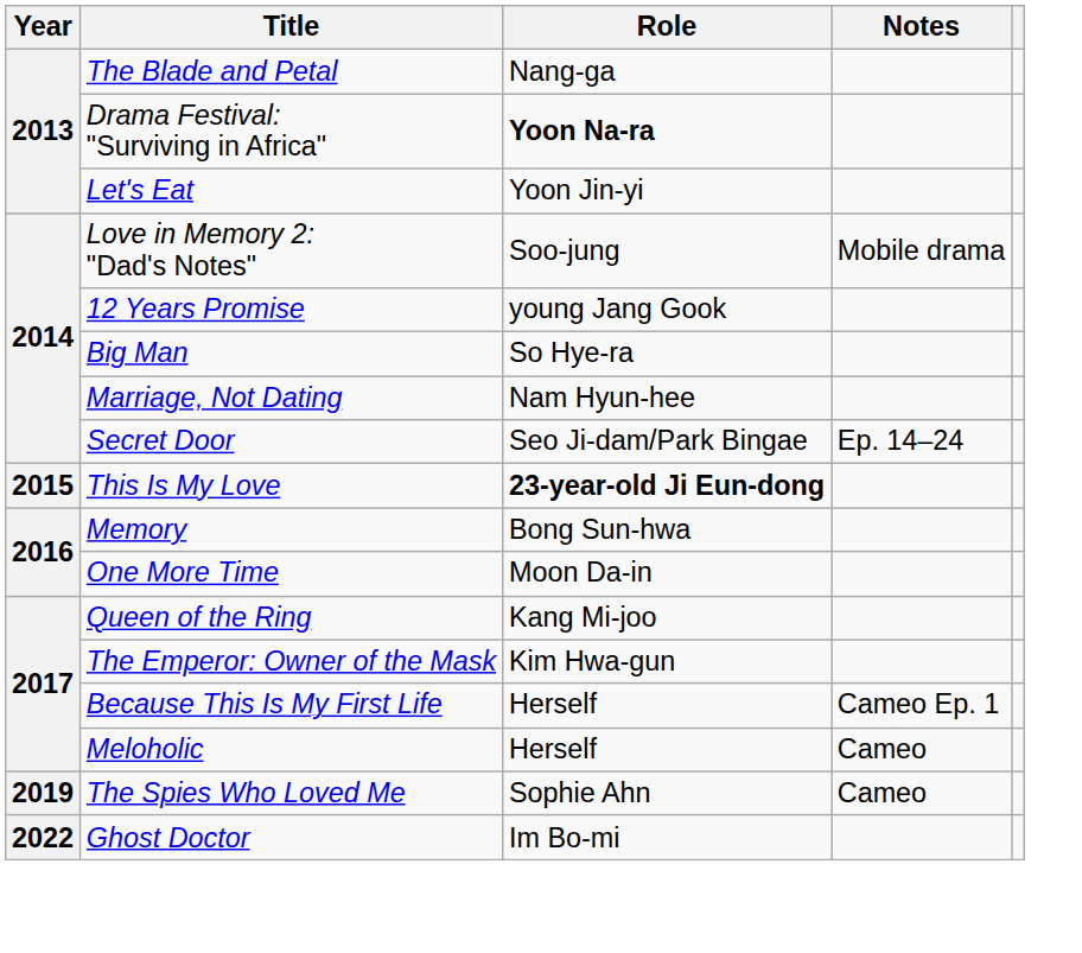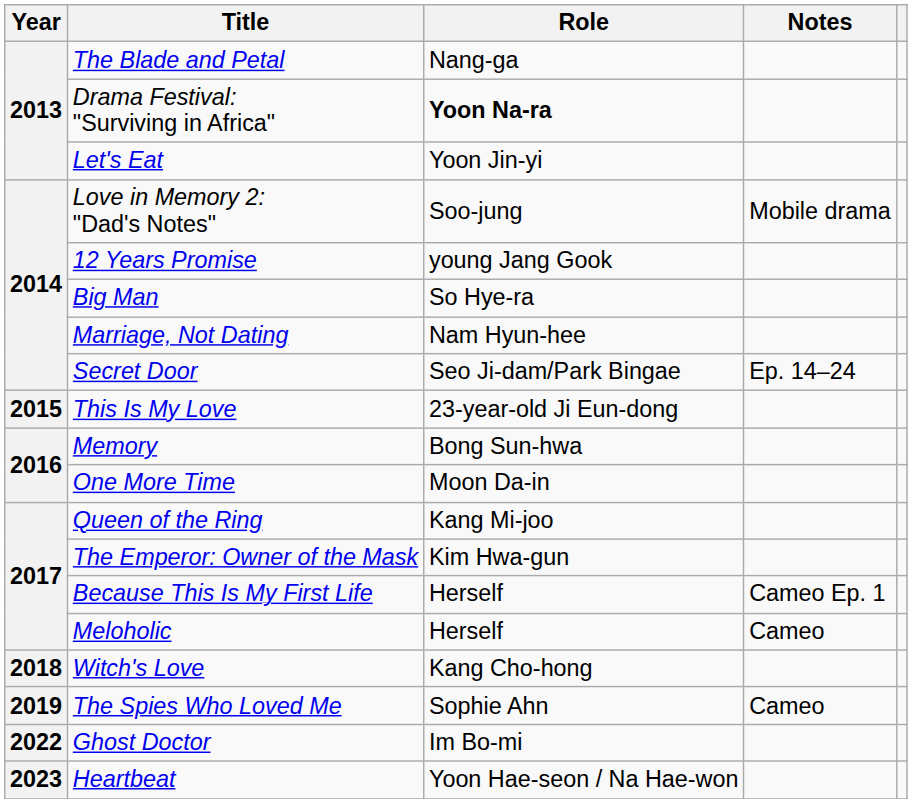 <table class="wikitable plainrowheaders sortable">
 <tr>
 <th scope="col">Year</th>
 <th scope="col">Title</th>
 <th scope="col">Role</th>
 <th scope="col">Notes</th>
 <th scope="col" class="unsortable"></th>
 </tr>
 <tr>
 <th scope="row" rowspan="3">2013</th>
 <td><em><a href='#'>The Blade and Petal</a></em></td>
 <td>Nang-ga</td>
 <td></td>
 <td style="text-align:center"></td>
 </tr>
 <tr>
 <td><em>Drama Festival:</em><br>"Surviving in Africa"</td>
 <td><strong>Yoon Na-ra</strong></td>
 <td></td>
 <td style="text-align:center"></td>
 </tr>
 <tr>
 <td><em><a href='#'>Let's Eat</a></em></td>
 <td>Yoon Jin-yi</td>
 <td></td>
 <td style="text-align:center"></td>
 </tr>
 <tr>
 <th scope="row" rowspan="5">2014</th>
 <td><em>Love in Memory 2:</em><br>"Dad's Notes"</td>
 <td>Soo-jung</td>
 <td>Mobile drama</td>
 <td style="text-align:center"></td>
 </tr>
 <tr>
 <td><em><a href='#'>12 Years Promise</a></em></td>
 <td>young Jang Gook</td>
 <td></td>
 <td style="text-align:center"></td>
 </tr>
 <tr>
 <td><em><a href='#'>Big Man</a></em></td>
 <td>So Hye-ra</td>
 <td></td>
 <td style="text-align:center"></td>
 </tr>
 <tr>
 <td><em><a href='#'>Marriage, Not Dating</a></em></td>
 <td>Nam Hyun-hee</td>
 <td></td>
 <td style="text-align:center"></td>
 </tr>
 <tr>
 <td><em><a href='#'>Secret Door</a></em></td>
 <td>Seo Ji-dam/Park Bingae</td>
 <td>Ep. 14–24</td>
 <td style="text-align:center"></td>
 </tr>
 <tr>
 <th scope="row">2015</th>
 <td><em><a href='#'>This Is My Love</a></em></td>
-<td><strong>23-year-old Ji Eun-dong</strong></td>
+<td>23-year-old Ji Eun-dong</td>
 <td></td>
 <td style="text-align:center"></td>
 </tr>
 <tr>
 <th scope="row" rowspan="2">2016</th>
 <td><em><a href='#'>Memory</a></em></td>
 <td>Bong Sun-hwa</td>
 <td></td>
 <td style="text-align:center"></td>
 </tr>
 <tr>
 <td><em><a href='#'>One More Time</a></em></td>
 <td>Moon Da-in</td>
 <td></td>
 <td style="text-align:center"></td>
 </tr>
 <tr>
 <th scope="row" rowspan="4">2017</th>
 <td><em><a href='#'>Queen of the Ring</a></em></td>
 <td>Kang Mi-joo</td>
 <td></td>
 <td style="text-align:center"></td>
 </tr>
 <tr>
 <td><em><a href='#'>The Emperor: Owner of the Mask</a></em></td>
 <td>Kim Hwa-gun</td>
 <td></td>
 <td style="text-align:center"></td>
 </tr>
 <tr>
 <td><em><a href='#'>Because This Is My First Life</a></em></td>
 <td>Herself</td>
 <td>Cameo Ep. 1</td>
 <td style="text-align:center"></td>
 </tr>
 <tr>
 <td><em><a href='#'>Meloholic</a></em></td>
 <td>Herself</td>
 <td>Cameo</td>
 <td style="text-align:center"></td>
 </tr>
 <tr>
+<th scope="row">2018</th>
+<td><em><a href='#'>Witch's Love</a></em></td>
+<td>Kang Cho-hong</td>
+<td></td>
+<td style="text-align:center"></td>
+</tr>
+<tr>
 <th scope="row">2019</th>
 <td><em><a href='#'>The Spies Who Loved Me</a></em></td>
 <td>Sophie Ahn</td>
 <td>Cameo</td>
 <td style="text-align:center"></td>
 </tr>
 <tr>
 <th scope="row">2022</th>
 <td><em><a href='#'>Ghost Doctor</a></em></td>
 <td>Im Bo-mi</td>
 <td></td>
 <td style="text-align:center"></td>
 </tr>
+<tr>
+<th scope="row">2023</th>
+<td><em><a href='#'>Heartbeat</a></em></td>
+<td>Yoon Hae-seon / Na Hae-won</td>
+<td></td>
+<td style="text-align:center"></td>
+</tr>
 </table>
